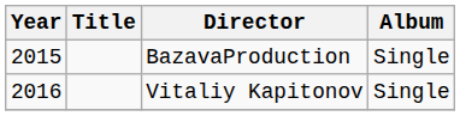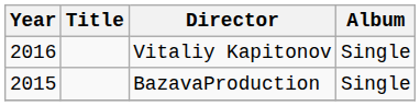 <table class="wikitable">
 <tr>
 <th>Year</th>
 <th>Title</th>
 <th>Director</th>
 <th>Album</th>
 </tr>
 <tr>
+<td rowspan="1">2016</td>
+<td></td>
+<td>Vitaliy Kapitonov</td>
+<td>Single</td>
+</tr>
+<tr>
 <td rowspan="1">2015</td>
 <td></td>
 <td>BazavaProduction</td>
 <td>Single</td>
 </tr>
 <tr>
-<td rowspan="1">2016</td>
-<td></td>
-<td>Vitaliy Kapitonov</td>
-<td>Single</td>
-</tr>
-<tr>
 </tr>
 </table>
